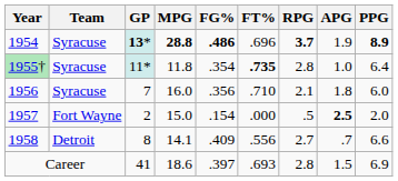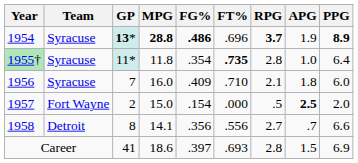 <table class="wikitable sortable" style="font-size:95%; text-align:right;">
 <tr>
 <th>Year</th>
 <th>Team</th>
 <th>GP</th>
 <th>MPG</th>
 <th>FG%</th>
 <th>FT%</th>
 <th>RPG</th>
 <th>APG</th>
 <th>PPG</th>
 </tr>
 <tr>
 <td style="text-align:left;"><a href='#'>1954</a></td>
 <td style="text-align:left;"><a href='#'>Syracuse</a></td>
 <td style="background:#CFECEC;"><strong>13</strong>*</td>
 <td><strong>28.8</strong></td>
 <td><strong>.486</strong></td>
 <td>.696</td>
 <td><strong>3.7</strong></td>
 <td>1.9</td>
 <td><strong>8.9</strong></td>
 </tr>
 <tr>
 <td style="text-align:left;background:#afe6ba;"><a href='#'>1955</a>†</td>
 <td style="text-align:left;"><a href='#'>Syracuse</a></td>
 <td style="background:#CFECEC;">11*</td>
 <td>11.8</td>
 <td>.354</td>
 <td><strong>.735</strong></td>
 <td>2.8</td>
 <td>1.0</td>
 <td>6.4</td>
 </tr>
 <tr>
 <td style="text-align:left;"><a href='#'>1956</a></td>
 <td style="text-align:left;"><a href='#'>Syracuse</a></td>
 <td>7</td>
 <td>16.0</td>
-<td>.356</td>
+<td>.409</td>
 <td>.710</td>
 <td>2.1</td>
 <td>1.8</td>
 <td>6.0</td>
 </tr>
 <tr>
 <td style="text-align:left;"><a href='#'>1957</a></td>
 <td style="text-align:left;"><a href='#'>Fort Wayne</a></td>
 <td>2</td>
 <td>15.0</td>
 <td>.154</td>
 <td>.000</td>
 <td>.5</td>
 <td><strong>2.5</strong></td>
 <td>2.0</td>
 </tr>
 <tr>
 <td style="text-align:left;"><a href='#'>1958</a></td>
 <td style="text-align:left;"><a href='#'>Detroit</a></td>
 <td>8</td>
 <td>14.1</td>
-<td>.409</td>
+<td>.356</td>
 <td>.556</td>
 <td>2.7</td>
 <td>.7</td>
 <td>6.6</td>
 </tr>
 <tr class="sortbottom">
 <td style="text-align:center;" colspan="2">Career</td>
 <td>41</td>
 <td>18.6</td>
 <td>.397</td>
 <td>.693</td>
 <td>2.8</td>
 <td>1.5</td>
 <td>6.9</td>
 </tr>
 </table>
